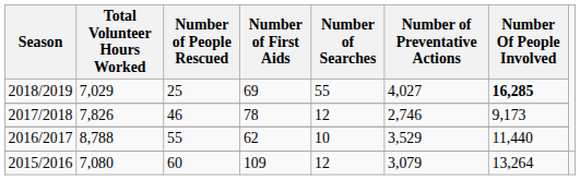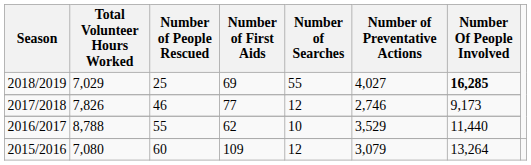 <table class="wikitable">
 <tr>
 <th>Season</th>
 <th>Total Volunteer Hours Worked</th>
 <th>Number of People Rescued</th>
 <th>Number of First Aids</th>
 <th>Number of Searches</th>
 <th>Number of Preventative Actions</th>
 <th>Number Of People Involved</th>
 </tr>
 <tr>
 <td>2018/2019</td>
 <td>7,029</td>
 <td>25</td>
 <td>69</td>
 <td>55</td>
 <td>4,027</td>
 <td><strong>16,285</strong></td>
 </tr>
 <tr>
 </tr>
 <tr>
 <td>2017/2018</td>
 <td>7,826</td>
 <td>46</td>
-<td>78</td>
+<td>77</td>
 <td>12</td>
 <td>2,746</td>
 <td>9,173</td>
 </tr>
 <tr>
 </tr>
 <tr>
 <td>2016/2017</td>
 <td>8,788</td>
 <td>55</td>
 <td>62</td>
 <td>10</td>
 <td>3,529</td>
 <td>11,440</td>
 </tr>
 <tr>
 </tr>
 <tr>
 <td>2015/2016</td>
 <td>7,080</td>
 <td>60</td>
 <td>109</td>
 <td>12</td>
 <td>3,079</td>
 <td>13,264</td>
 <td></td>
 </tr>
 </table>
